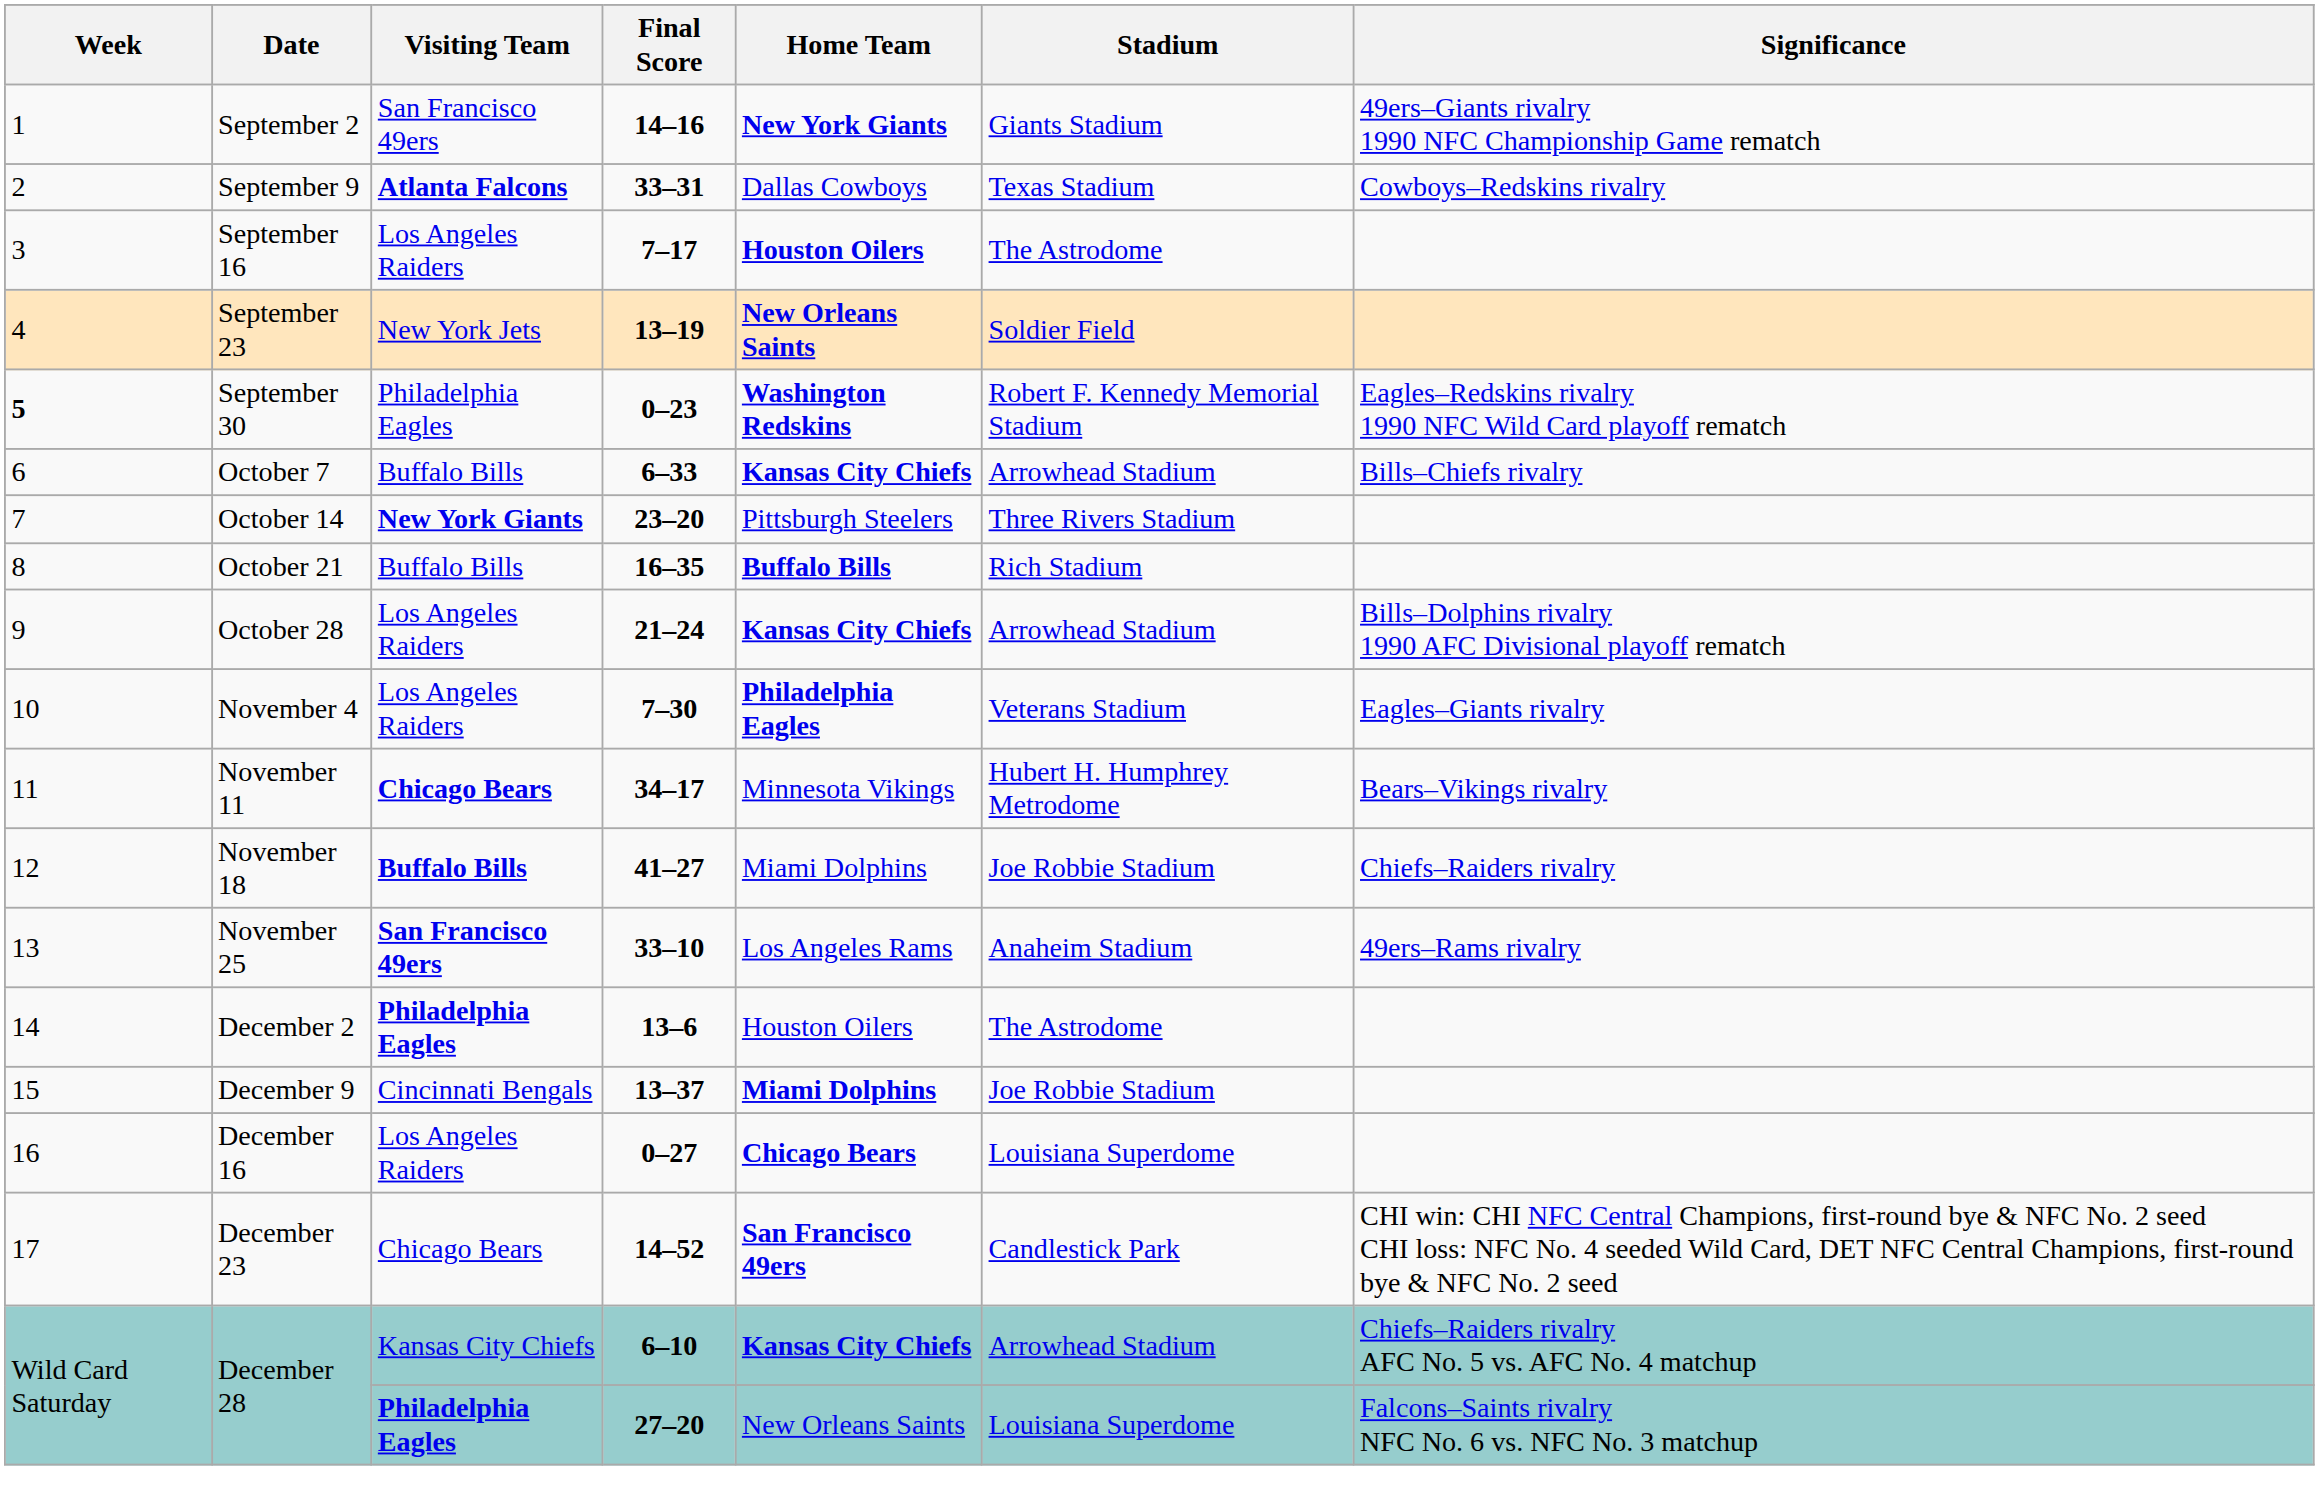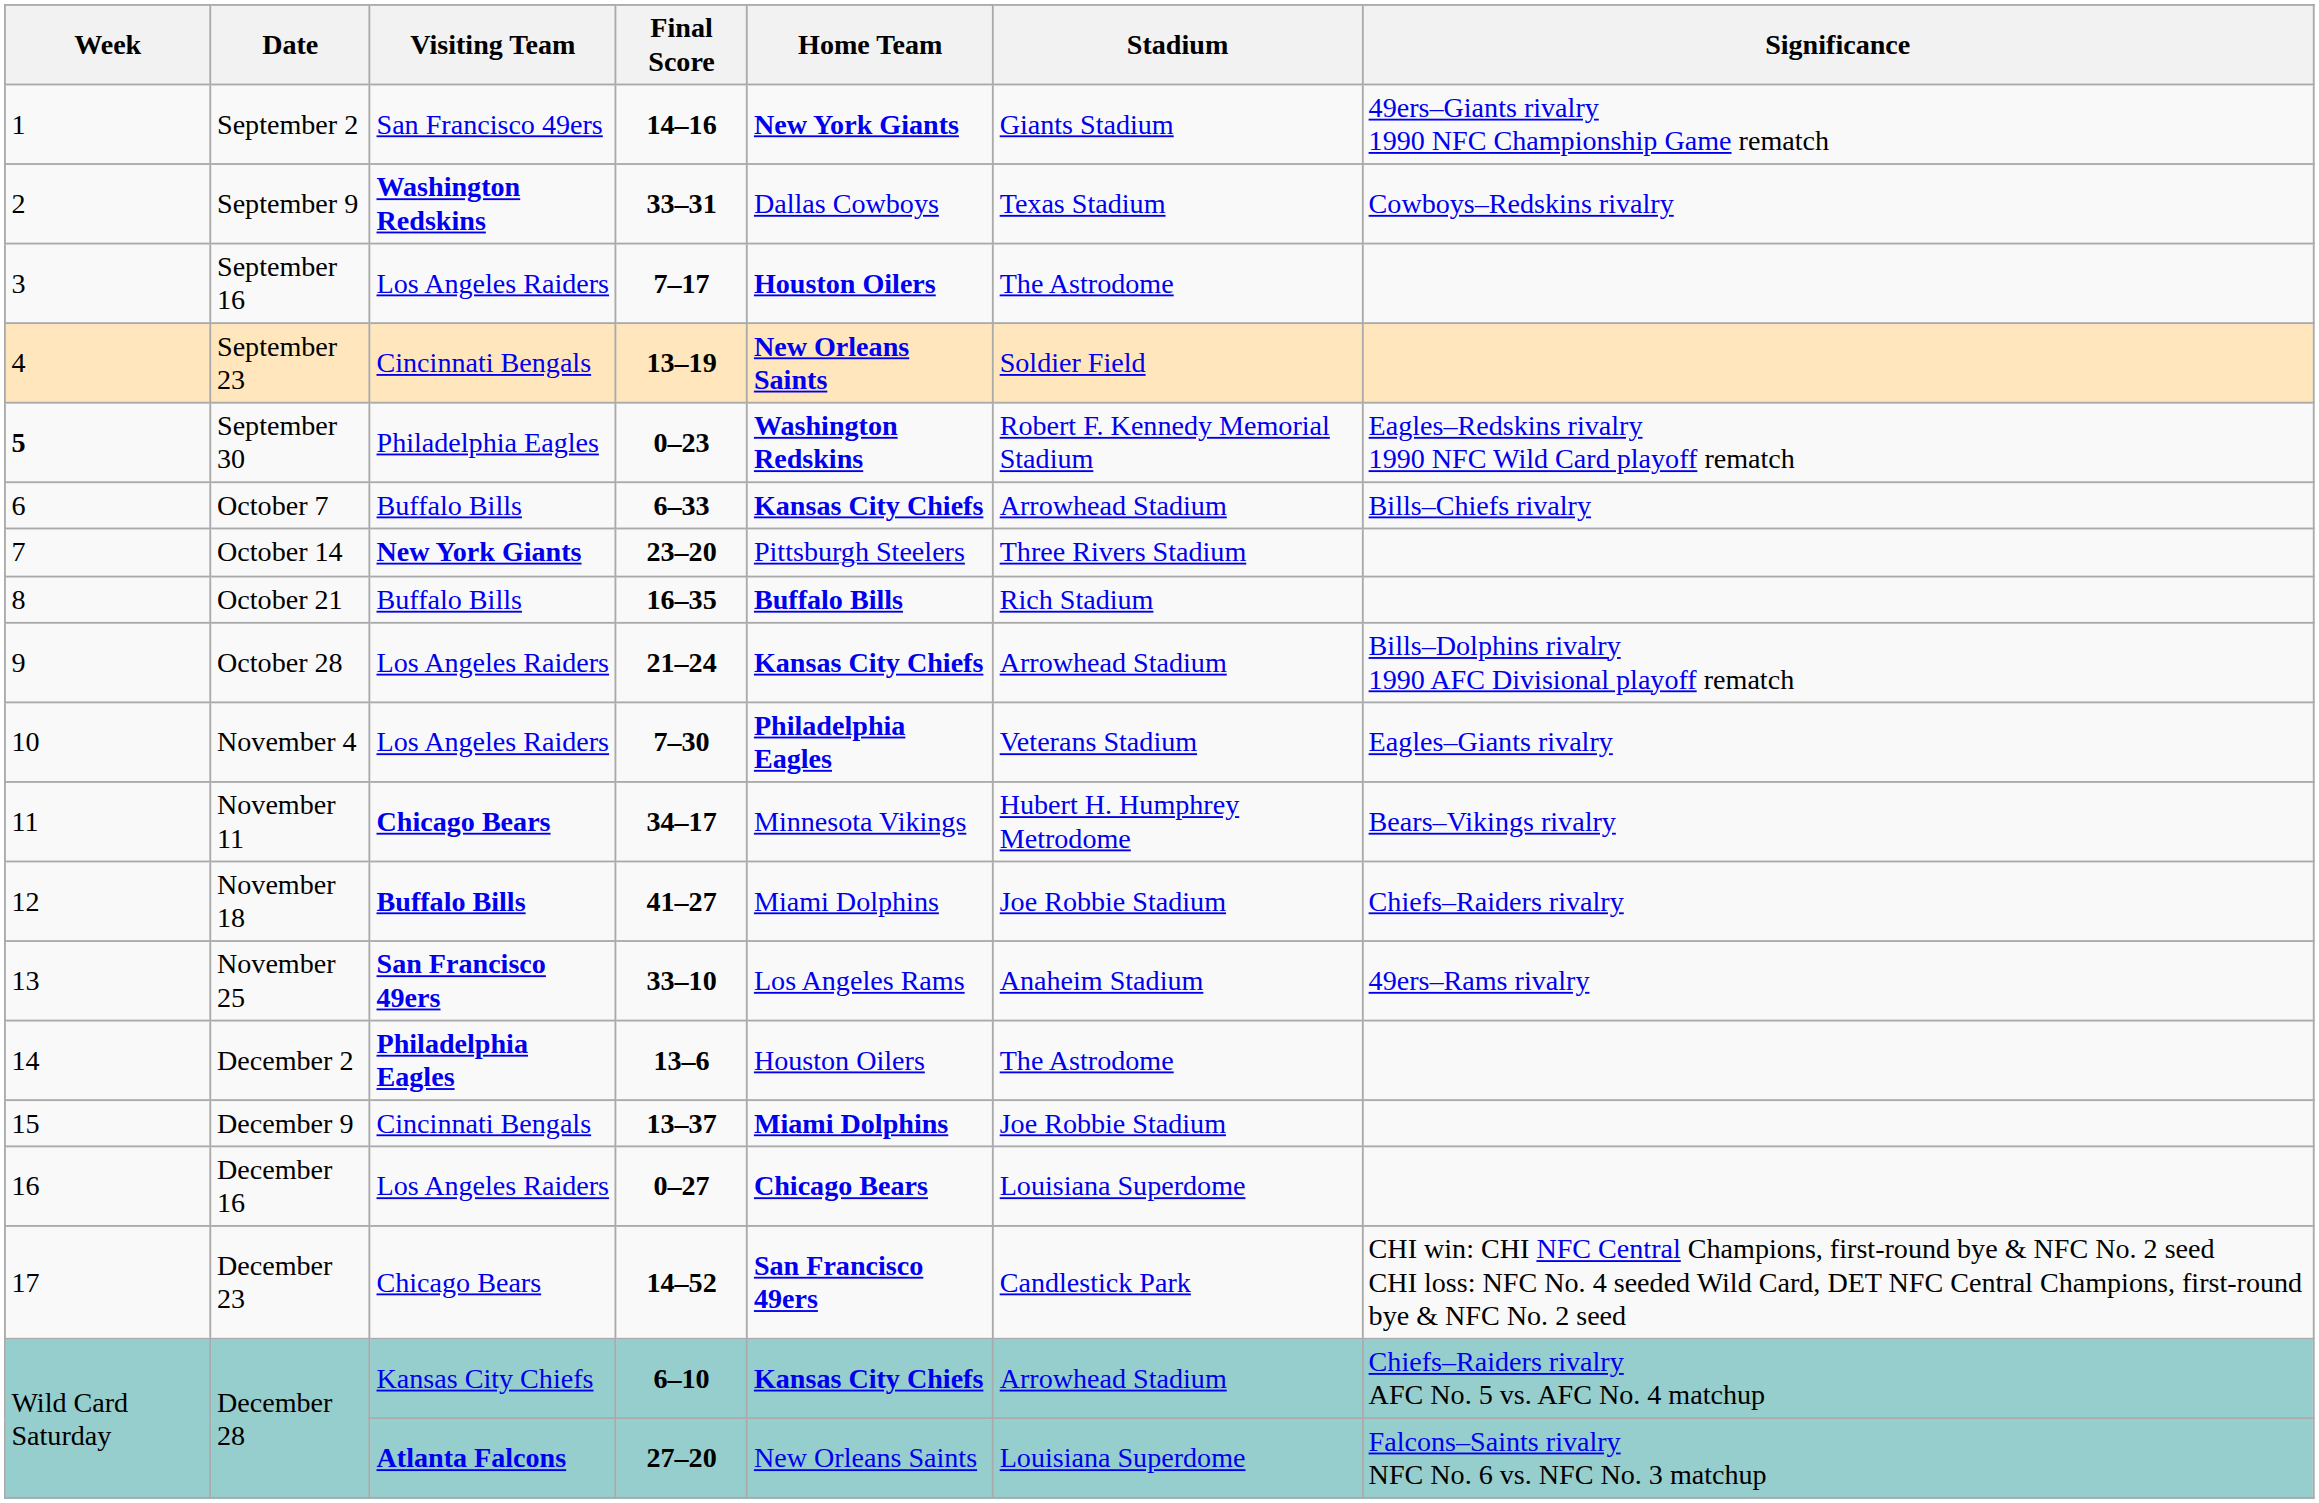 <table class="wikitable" style= "font-size: 95%;">
 <tr>
 <th>Week</th>
 <th>Date</th>
 <th>Visiting Team</th>
 <th>Final Score</th>
 <th>Home Team</th>
 <th>Stadium</th>
 <th>Significance</th>
 </tr>
 <tr>
 <td>1</td>
 <td>September 2</td>
 <td><a href='#'>San Francisco 49ers</a></td>
 <td align="center"><strong>14–16</strong></td>
 <td><strong><a href='#'>New York Giants</a></strong></td>
 <td><a href='#'>Giants Stadium</a></td>
 <td><a href='#'>49ers–Giants rivalry</a><br><a href='#'>1990 NFC Championship Game</a> rematch</td>
 </tr>
 <tr>
 <td>2</td>
 <td>September 9</td>
-<td><strong><a href='#'>Atlanta Falcons</a></strong></td>
+<td><strong><a href='#'>Washington Redskins</a></strong></td>
 <td align="center"><strong>33–31</strong></td>
 <td><a href='#'>Dallas Cowboys</a></td>
 <td><a href='#'>Texas Stadium</a></td>
 <td><a href='#'>Cowboys–Redskins rivalry</a></td>
 </tr>
 <tr>
 <td>3</td>
 <td>September 16</td>
 <td><a href='#'>Los Angeles Raiders</a></td>
 <td align="center"><strong>7–17</strong></td>
 <td><strong><a href='#'>Houston Oilers</a></strong></td>
 <td><a href='#'>The Astrodome</a></td>
 <td></td>
 </tr>
 <tr bgcolor="#FFE6BD">
 <td>4</td>
 <td>September 23</td>
-<td><a href='#'>New York Jets</a></td>
+<td><a href='#'>Cincinnati Bengals</a></td>
 <td align="center"><strong>13–19</strong></td>
 <td><strong><a href='#'>New Orleans Saints</a></strong></td>
 <td><a href='#'>Soldier Field</a></td>
 <td></td>
 </tr>
 <tr>
 <td><strong>5</strong></td>
 <td>September 30</td>
 <td><a href='#'>Philadelphia Eagles</a></td>
 <td align="center"><strong>0–23</strong></td>
 <td><strong><a href='#'>Washington Redskins</a></strong></td>
 <td><a href='#'>Robert F. Kennedy Memorial Stadium</a></td>
 <td><a href='#'>Eagles–Redskins rivalry</a><br><a href='#'>1990 NFC Wild Card playoff</a> rematch</td>
 </tr>
 <tr>
 <td>6</td>
 <td>October 7</td>
 <td><a href='#'>Buffalo Bills</a></td>
 <td align="center"><strong>6–33</strong></td>
 <td><strong><a href='#'>Kansas City Chiefs</a></strong></td>
 <td><a href='#'>Arrowhead Stadium</a></td>
 <td><a href='#'>Bills–Chiefs rivalry</a></td>
 </tr>
 <tr>
 <td>7</td>
 <td>October 14</td>
 <td><strong><a href='#'>New York Giants</a></strong></td>
 <td align="center"><strong>23–20</strong></td>
 <td><a href='#'>Pittsburgh Steelers</a></td>
 <td><a href='#'>Three Rivers Stadium</a></td>
 <td></td>
 </tr>
 <tr>
 <td>8</td>
 <td>October 21</td>
 <td><a href='#'>Buffalo Bills</a></td>
 <td align="center"><strong>16–35</strong></td>
 <td><strong><a href='#'>Buffalo Bills</a></strong></td>
 <td><a href='#'>Rich Stadium</a></td>
 <td></td>
 </tr>
 <tr>
 <td>9</td>
 <td>October 28</td>
 <td><a href='#'>Los Angeles Raiders</a></td>
 <td align="center"><strong>21–24</strong></td>
 <td><strong><a href='#'>Kansas City Chiefs</a></strong></td>
 <td><a href='#'>Arrowhead Stadium</a></td>
 <td><a href='#'>Bills–Dolphins rivalry</a><br><a href='#'>1990 AFC Divisional playoff</a> rematch</td>
 </tr>
 <tr>
 <td>10</td>
 <td>November 4</td>
 <td><a href='#'>Los Angeles Raiders</a></td>
 <td align="center"><strong>7–30</strong></td>
 <td><strong><a href='#'>Philadelphia Eagles</a></strong></td>
 <td><a href='#'>Veterans Stadium</a></td>
 <td><a href='#'>Eagles–Giants rivalry</a></td>
 </tr>
 <tr>
 <td>11</td>
 <td>November 11</td>
 <td><strong><a href='#'>Chicago Bears</a></strong></td>
 <td align="center"><strong>34–17</strong></td>
 <td><a href='#'>Minnesota Vikings</a></td>
 <td><a href='#'>Hubert H. Humphrey Metrodome</a></td>
 <td><a href='#'>Bears–Vikings rivalry</a></td>
 </tr>
 <tr>
 <td>12</td>
 <td>November 18</td>
 <td><strong><a href='#'>Buffalo Bills</a></strong></td>
 <td align="center"><strong>41–27</strong></td>
 <td><a href='#'>Miami Dolphins</a></td>
 <td><a href='#'>Joe Robbie Stadium</a></td>
 <td><a href='#'>Chiefs–Raiders rivalry</a></td>
 </tr>
 <tr>
 <td>13</td>
 <td>November 25</td>
 <td><strong><a href='#'>San Francisco 49ers</a></strong></td>
 <td align="center"><strong>33–10</strong></td>
 <td><a href='#'>Los Angeles Rams</a></td>
 <td><a href='#'>Anaheim Stadium</a></td>
 <td><a href='#'>49ers–Rams rivalry</a></td>
 </tr>
 <tr>
 <td>14</td>
 <td>December 2</td>
 <td><strong><a href='#'>Philadelphia Eagles</a></strong></td>
 <td align="center"><strong>13–6</strong></td>
 <td><a href='#'>Houston Oilers</a></td>
 <td><a href='#'>The Astrodome</a></td>
 <td></td>
 </tr>
 <tr>
 <td>15</td>
 <td>December 9</td>
 <td><a href='#'>Cincinnati Bengals</a></td>
 <td align="center"><strong>13–37</strong></td>
 <td><strong><a href='#'>Miami Dolphins</a></strong></td>
 <td><a href='#'>Joe Robbie Stadium</a></td>
 <td></td>
 </tr>
 <tr>
 <td>16</td>
 <td>December 16</td>
 <td><a href='#'>Los Angeles Raiders</a></td>
 <td align="center"><strong>0–27</strong></td>
 <td><strong><a href='#'>Chicago Bears</a></strong></td>
 <td><a href='#'>Louisiana Superdome</a></td>
 <td></td>
 </tr>
 <tr>
 <td>17</td>
 <td>December 23</td>
 <td><a href='#'>Chicago Bears</a></td>
 <td align="center"><strong>14–52</strong></td>
 <td><strong><a href='#'>San Francisco 49ers</a></strong></td>
 <td><a href='#'>Candlestick Park</a></td>
 <td>CHI win: CHI <a href='#'>NFC Central</a> Champions, first-round bye & NFC No. 2 seed<br> CHI loss: NFC No. 4 seeded Wild Card, DET NFC Central Champions, first-round bye & NFC No. 2 seed</td>
 </tr>
 <tr bgcolor="#96cdcd">
 <td rowspan="2">Wild Card Saturday</td>
 <td rowspan="2">December 28</td>
 <td><a href='#'>Kansas City Chiefs</a></td>
 <td align="center"><strong>6–10</strong></td>
 <td><strong><a href='#'>Kansas City Chiefs</a></strong></td>
 <td><a href='#'>Arrowhead Stadium</a></td>
 <td><a href='#'>Chiefs–Raiders rivalry</a><br>AFC No. 5 vs. AFC No. 4 matchup</td>
 </tr>
 <tr bgcolor="#96cdcd">
-<td><strong><a href='#'>Philadelphia Eagles</a></strong></td>
+<td><strong><a href='#'>Atlanta Falcons</a></strong></td>
 <td align="center"><strong>27–20</strong></td>
 <td><a href='#'>New Orleans Saints</a></td>
 <td><a href='#'>Louisiana Superdome</a></td>
 <td><a href='#'>Falcons–Saints rivalry</a><br>NFC No. 6 vs. NFC No. 3 matchup</td>
 </tr>
 </table>
